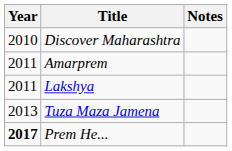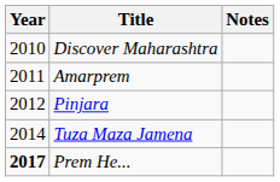 <table class="wikitable sortable">
 <tr>
 <th scope="col">Year</th>
 <th scope="col">Title</th>
 <th scope="col" class="unsortable">Notes</th>
 </tr>
 <tr>
 <td>2010</td>
 <td><em>Discover Maharashtra</em></td>
 <td></td>
 </tr>
 <tr>
 <td>2011</td>
 <td><em>Amarprem</em></td>
 <td></td>
 </tr>
 <tr>
-<td>2011</td>
-<td><em><a href='#'>Lakshya</a></em></td>
+<td>2012</td>
+<td><em><a href='#'>Pinjara</a></em></td>
 <td></td>
 </tr>
 <tr>
-<td>2013</td>
+<td>2014</td>
 <td><em><a href='#'>Tuza Maza Jamena</a></em></td>
 <td></td>
 </tr>
 <tr>
 <td><strong>2017</strong></td>
 <td><em>Prem He...</em></td>
 <td></td>
 </tr>
 </table>
